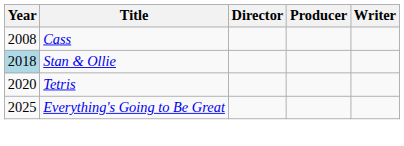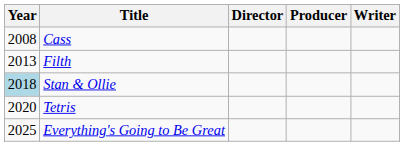 <table class="wikitable">
 <tr>
 <th>Year</th>
 <th>Title</th>
 <th>Director</th>
 <th>Producer</th>
 <th>Writer</th>
 </tr>
 <tr>
 <td>2008</td>
 <td><em><a href='#'>Cass</a></em></td>
+<td></td>
+<td></td>
+<td></td>
+</tr>
+<tr>
+<td>2013</td>
+<td><em><a href='#'>Filth</a></em></td>
 <td></td>
 <td></td>
 <td></td>
 </tr>
 <tr>
 <td style="background: lightblue;">2018</td>
 <td><em><a href='#'>Stan & Ollie</a></em></td>
 <td></td>
 <td></td>
 <td></td>
 </tr>
 <tr>
 <td>2020</td>
 <td><em><a href='#'>Tetris</a></em></td>
 <td></td>
 <td></td>
 <td></td>
 </tr>
 <tr>
 <td>2025</td>
 <td><em><a href='#'>Everything's Going to Be Great</a></em></td>
 <td></td>
 <td></td>
 <td></td>
 </tr>
 </table>
